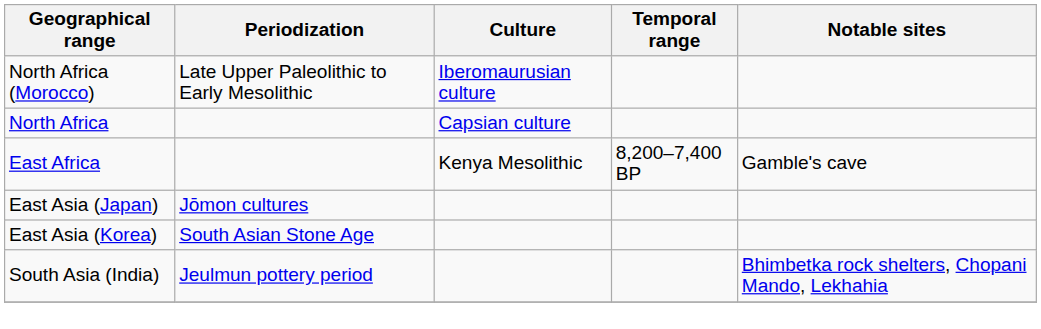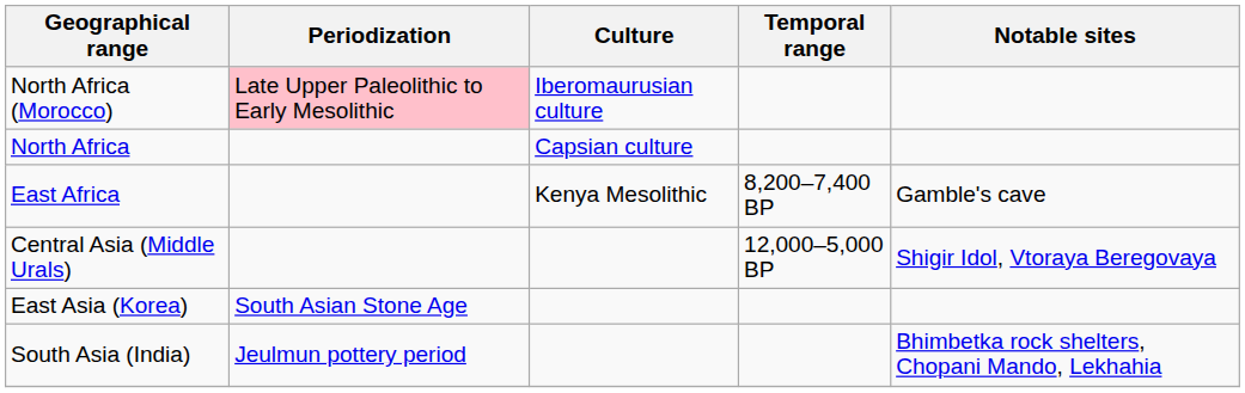 <table class="wikitable sortable">
 <tr>
 <th>Geographical range</th>
 <th>Periodization</th>
 <th>Culture</th>
 <th>Temporal range</th>
 <th>Notable sites</th>
 </tr>
 <tr>
 <td>North Africa (<a href='#'>Morocco</a>)</td>
-<td>Late Upper Paleolithic to Early Mesolithic</td>
+<td style="background: pink;">Late Upper Paleolithic to Early Mesolithic</td>
 <td><a href='#'>Iberomaurusian culture</a></td>
 <td></td>
 </tr>
 <tr>
 <td><a href='#'>North Africa</a></td>
 <td></td>
 <td><a href='#'>Capsian culture</a></td>
 <td></td>
 <td></td>
 </tr>
 <tr>
 <td><a href='#'>East Africa</a></td>
 <td></td>
 <td>Kenya Mesolithic</td>
 <td>8,200–7,400 BP</td>
 <td>Gamble's cave</td>
 </tr>
 <tr>
-<td>East Asia (<a href='#'>Japan</a>)</td>
-<td><a href='#'>Jōmon cultures</a></td>
+<td>Central Asia (<a href='#'>Middle Urals</a>)</td>
 <td></td>
 <td></td>
-<td></td>
+<td>12,000–5,000 BP</td>
+<td><a href='#'>Shigir Idol</a>, <a href='#'>Vtoraya Beregovaya</a></td>
 </tr>
 <tr>
 <td>East Asia (<a href='#'>Korea</a>)</td>
 <td><a href='#'>South Asian Stone Age</a></td>
 <td></td>
 <td></td>
 <td></td>
 </tr>
 <tr>
 <td>South Asia (India)</td>
 <td><a href='#'>Jeulmun pottery period</a></td>
 <td></td>
 <td></td>
 <td><a href='#'>Bhimbetka rock shelters</a>, <a href='#'>Chopani Mando</a>, <a href='#'>Lekhahia</a></td>
 </tr>
 <tr>
 </tr>
 </table>
